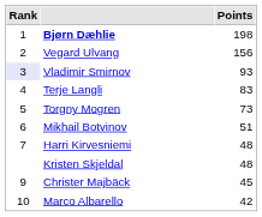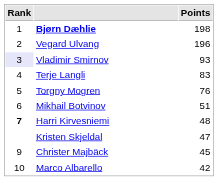 <table cellspacing="1" cellpadding="3" style="border:1px solid #AAAAAA;font-size:86%">
 <tr style="background-color: #E4E4E4;">
 <th style="border-bottom:1px solid #AAAAAA" width=10>Rank</th>
 <th style="border-bottom:1px solid #AAAAAA" width=200></th>
 <th style="border-bottom:1px solid #AAAAAA" width=20 align=right>Points</th>
 </tr>
 <tr>
 <td align=center>1</td>
 <td> <strong><a href='#'>Bjørn Dæhlie</a></strong></td>
 <td align=right>198</td>
 </tr>
 <tr>
 <td align=center>2</td>
 <td> <a href='#'>Vegard Ulvang</a></td>
-<td align=right>156</td>
+<td align=right>196</td>
 </tr>
 <tr>
 <td align=center style="background: lavender;">3</td>
 <td> <a href='#'>Vladimir Smirnov</a></td>
 <td align=right>93</td>
 </tr>
 <tr>
 <td align=center>4</td>
 <td> <a href='#'>Terje Langli</a></td>
 <td align=right>83</td>
 </tr>
 <tr>
 <td align=center>5</td>
 <td> <a href='#'>Torgny Mogren</a></td>
-<td align=right>73</td>
+<td align=right>76</td>
 </tr>
 <tr>
 <td align=center>6</td>
 <td> <a href='#'>Mikhail Botvinov</a></td>
 <td align=right>51</td>
 </tr>
 <tr>
-<td align=center>7</td>
+<td align=center><strong>7</strong></td>
 <td> <a href='#'>Harri Kirvesniemi</a></td>
 <td align=right>48</td>
 </tr>
 <tr>
 <td align=center></td>
 <td> <a href='#'>Kristen Skjeldal</a></td>
-<td align=right>48</td>
+<td align=right>47</td>
 </tr>
 <tr>
 <td align=center>9</td>
 <td> <a href='#'>Christer Majbäck</a></td>
 <td align=right>45</td>
 </tr>
 <tr>
 <td align=center>10</td>
 <td> <a href='#'>Marco Albarello</a></td>
 <td align=right>42</td>
 </tr>
 </table>
